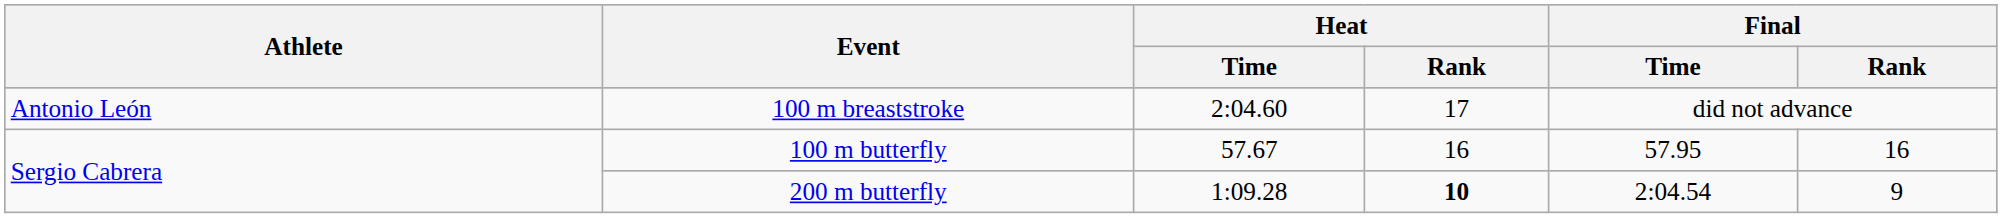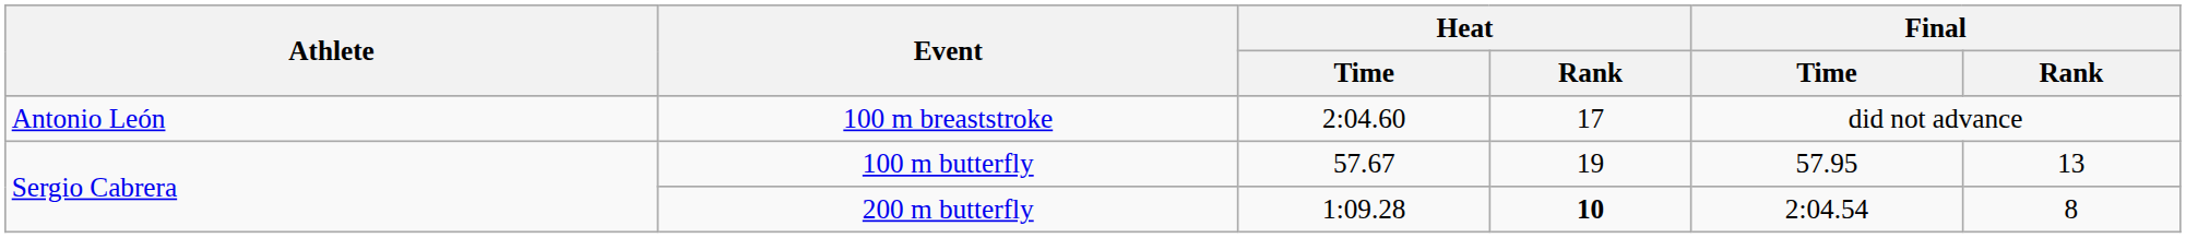 <table class=wikitable style="font-size:95%" width="95%">
 <tr>
 <th rowspan="2">Athlete</th>
 <th rowspan="2">Event</th>
 <th colspan="2">Heat</th>
 <th colspan="2">Final</th>
 </tr>
 <tr>
 <th>Time</th>
 <th>Rank</th>
 <th>Time</th>
 <th>Rank</th>
 </tr>
 <tr>
 <td width=30%><a href='#'>Antonio León</a></td>
 <td align=center><a href='#'>100 m breaststroke</a></td>
 <td align=center>2:04.60</td>
 <td align=center>17</td>
 <td colspan=2 align=center>did not advance</td>
 </tr>
 <tr>
 <td rowspan=2 width=30%><a href='#'>Sergio Cabrera</a></td>
 <td align=center><a href='#'>100 m butterfly</a></td>
 <td align=center>57.67</td>
-<td align=center>16</td>
+<td align=center>19</td>
 <td align=center>57.95</td>
-<td align=center>16</td>
+<td align=center>13</td>
 </tr>
 <tr>
 <td align=center><a href='#'>200 m butterfly</a></td>
 <td align=center>1:09.28</td>
 <td align=center><strong>10</strong></td>
 <td align=center>2:04.54</td>
-<td align=center>9</td>
+<td align=center>8</td>
 </tr>
 </table>
